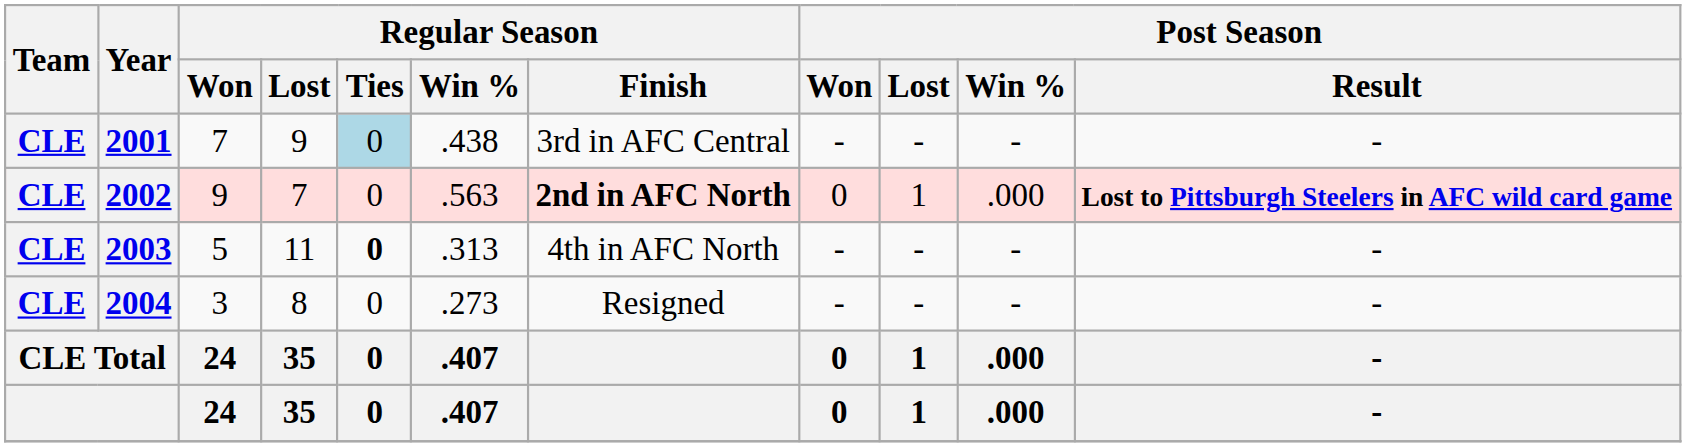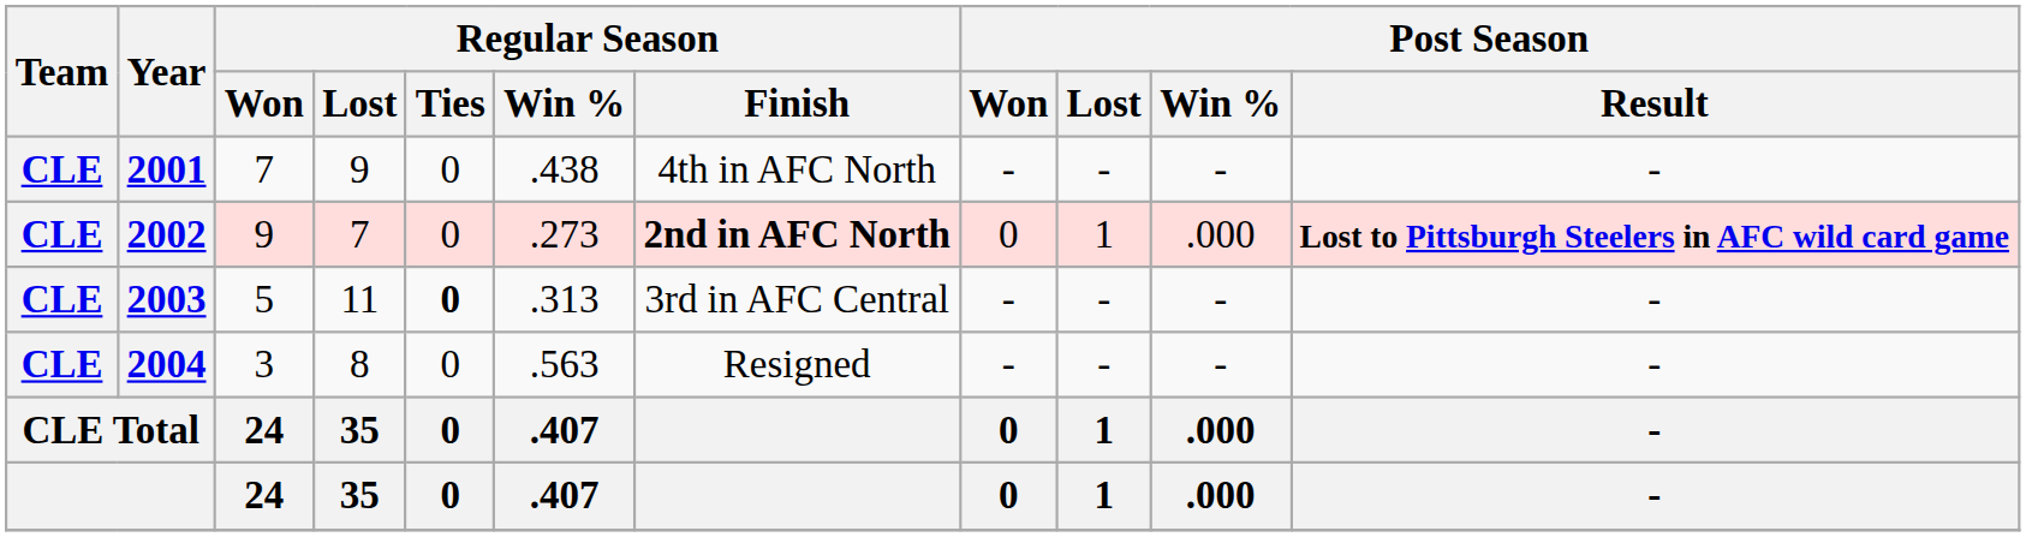 <table class=wikitable style="font-size: 95%; text-align:center;">
 <tr>
 <th rowspan=2>Team</th>
 <th rowspan=2>Year</th>
 <th colspan=5>Regular Season</th>
 <th colspan=4>Post Season</th>
 </tr>
 <tr>
 <th>Won</th>
 <th>Lost</th>
 <th>Ties</th>
 <th>Win %</th>
 <th>Finish</th>
 <th>Won</th>
 <th>Lost</th>
 <th>Win %</th>
 <th>Result</th>
 </tr>
 <tr>
 <th><a href='#'>CLE</a></th>
 <th><a href='#'>2001</a></th>
 <td>7</td>
 <td>9</td>
-<td style="background: lightblue;">0</td>
+<td>0</td>
 <td>.438</td>
-<td>3rd in AFC Central</td>
+<td>4th in AFC North</td>
 <td>-</td>
 <td>-</td>
 <td>-</td>
 <td>-</td>
 </tr>
 <tr ! style="background:#fdd;">
 <th><a href='#'>CLE</a></th>
 <th><a href='#'>2002</a></th>
 <td>9</td>
 <td>7</td>
 <td>0</td>
-<td>.563</td>
+<td>.273</td>
 <td><strong>2nd in AFC North</strong></td>
 <td>0</td>
 <td>1</td>
 <td>.000</td>
 <td><small><strong>Lost to <a href='#'>Pittsburgh Steelers</a> in <a href='#'>AFC wild card game</a></strong></small></td>
 </tr>
 <tr>
 <th><a href='#'>CLE</a></th>
 <th><a href='#'>2003</a></th>
 <td>5</td>
 <td>11</td>
 <td><strong>0</strong></td>
 <td>.313</td>
-<td>4th in AFC North</td>
+<td>3rd in AFC Central</td>
 <td>-</td>
 <td>-</td>
 <td>-</td>
 <td>-</td>
 </tr>
 <tr>
 <th><a href='#'>CLE</a></th>
 <th><a href='#'>2004</a></th>
 <td>3</td>
 <td>8</td>
 <td>0</td>
-<td>.273</td>
+<td>.563</td>
 <td>Resigned</td>
 <td>-</td>
 <td>-</td>
 <td>-</td>
 <td>-</td>
 </tr>
 <tr>
 <th colspan=2>CLE Total</th>
 <th>24</th>
 <th>35</th>
 <th>0</th>
 <th>.407</th>
 <th></th>
 <th>0</th>
 <th>1</th>
 <th>.000</th>
 <th>-</th>
 </tr>
 <tr>
 <th colspan=2></th>
 <th>24</th>
 <th>35</th>
 <th>0</th>
 <th>.407</th>
 <th></th>
 <th>0</th>
 <th>1</th>
 <th>.000</th>
 <th>-</th>
 </tr>
 <tr>
 </tr>
 </table>
